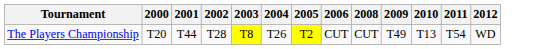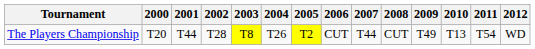 <table class="wikitable" style="font-size:95%;text-align:center;">
 <tr>
 <th>Tournament</th>
 <th>2000</th>
 <th>2001</th>
 <th>2002</th>
 <th>2003</th>
 <th>2004</th>
 <th>2005</th>
 <th>2006</th>
+<th>2007</th>
 <th>2008</th>
 <th>2009</th>
 <th>2010</th>
 <th>2011</th>
 <th>2012</th>
 </tr>
 <tr>
 <td align=left><a href='#'>The Players Championship</a></td>
 <td>T20</td>
 <td>T44</td>
 <td>T28</td>
 <td style="background:yellow;">T8</td>
 <td>T26</td>
 <td style="background:yellow;">T2</td>
 <td>CUT</td>
+<td>T44</td>
 <td>CUT</td>
 <td>T49</td>
 <td>T13</td>
 <td>T54</td>
 <td>WD</td>
 </tr>
 </table>
